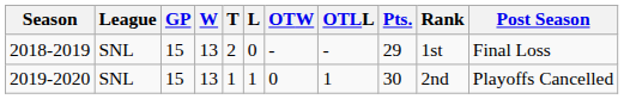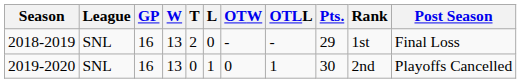 <table class="wikitable">
 <tr>
 <th>Season</th>
 <th>League</th>
 <th><a href='#'>GP</a></th>
 <th><a href='#'>W</a></th>
 <th>T</th>
 <th>L</th>
 <th><a href='#'>OT</a><a href='#'>W</a></th>
 <th><a href='#'>OTL</a>L</th>
 <th><a href='#'>Pts.</a></th>
 <th>Rank</th>
 <th><a href='#'>Post Season</a></th>
 </tr>
 <tr>
 <td>2018-2019</td>
 <td>SNL</td>
-<td>15</td>
+<td>16</td>
 <td>13</td>
 <td>2</td>
 <td>0</td>
 <td>-</td>
 <td>-</td>
 <td>29</td>
 <td>1st</td>
 <td>Final Loss</td>
 </tr>
 <tr>
 <td>2019-2020</td>
 <td>SNL</td>
-<td>15</td>
+<td>16</td>
 <td>13</td>
-<td>1</td>
+<td>0</td>
 <td>1</td>
 <td>0</td>
 <td>1</td>
 <td>30</td>
 <td>2nd</td>
 <td>Playoffs Cancelled</td>
 </tr>
 </table>
